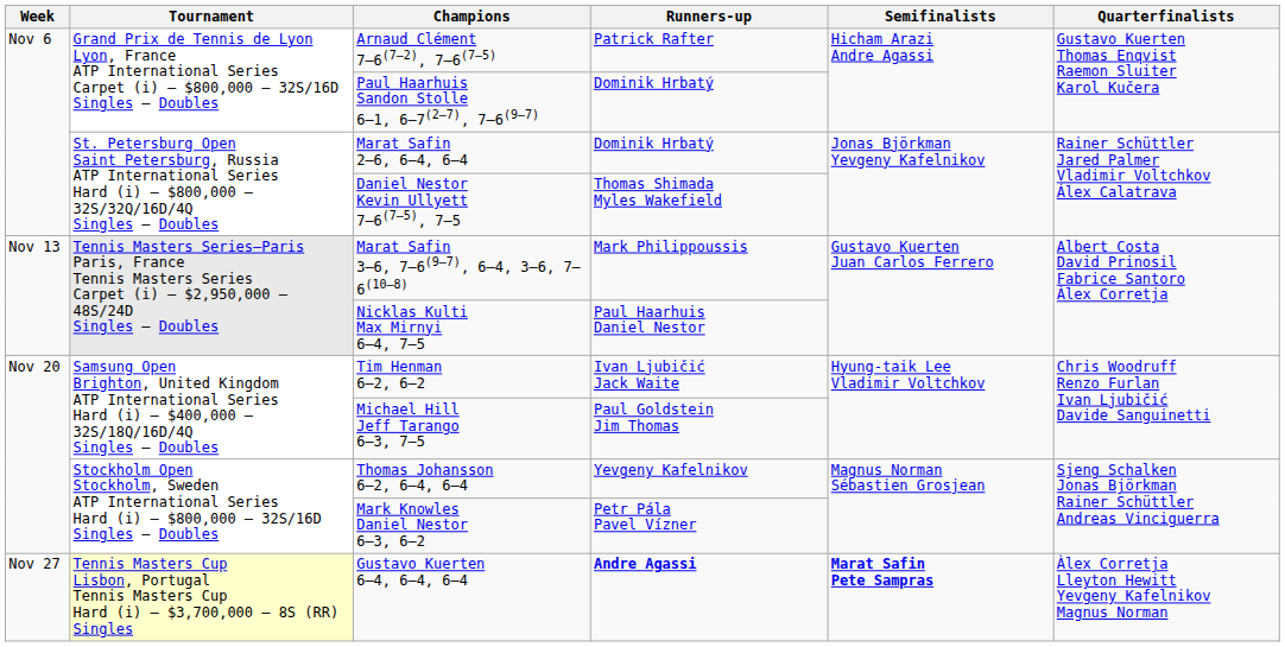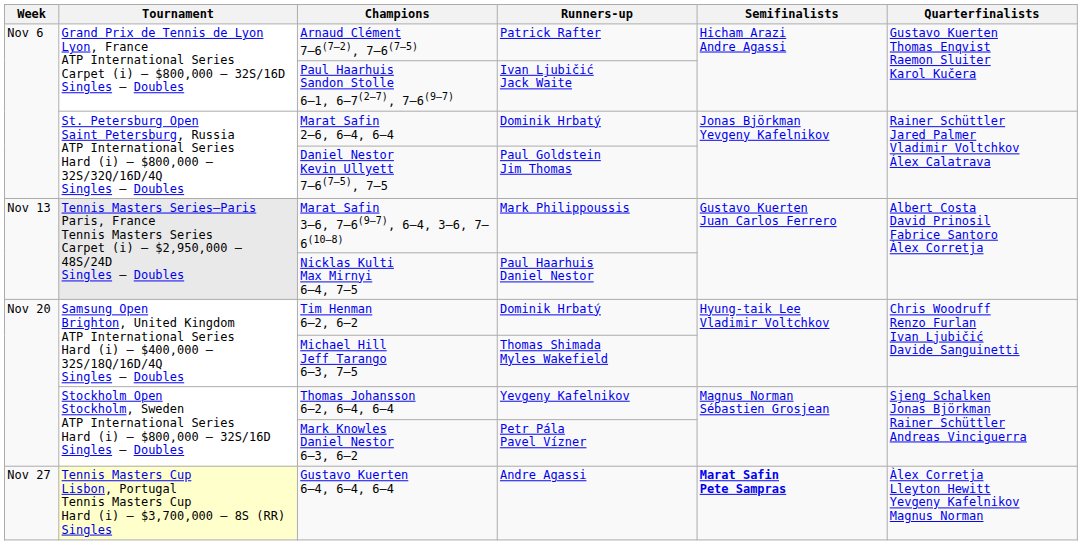 <table class=wikitable style=font-size:95%>
 <tr>
 <th style="width:50px;">Week</th>
 <th style="width:240px;">Tournament</th>
 <th style="width:200px;">Champions</th>
 <th style="width:200px;">Runners-up</th>
 <th style="width:190px;">Semifinalists</th>
 <th style="width:190px;">Quarterfinalists</th>
 </tr>
 <tr valign=top>
 <td rowspan=4>Nov 6</td>
 <td bgcolor=#ffffff rowspan=2><a href='#'>Grand Prix de Tennis de Lyon</a><br> <a href='#'>Lyon</a>, France<br>ATP International Series<br>Carpet (i) – $800,000 – 32S/16D<br><a href='#'>Singles</a> – <a href='#'>Doubles</a></td>
 <td> <a href='#'>Arnaud Clément</a><br>7–6<sup>(7–2)</sup>, 7–6<sup>(7–5)</sup></td>
 <td> <a href='#'>Patrick Rafter</a></td>
 <td rowspan=2> <a href='#'>Hicham Arazi</a><br> <a href='#'>Andre Agassi</a></td>
 <td rowspan=2> <a href='#'>Gustavo Kuerten</a><br> <a href='#'>Thomas Enqvist</a><br> <a href='#'>Raemon Sluiter</a><br> <a href='#'>Karol Kučera</a></td>
 </tr>
 <tr valign=top>
 <td> <a href='#'>Paul Haarhuis</a><br> <a href='#'>Sandon Stolle</a><br>6–1, 6–7<sup>(2–7)</sup>, 7–6<sup>(9–7)</sup></td>
-<td> <a href='#'>Dominik Hrbatý</a></td>
+<td> <a href='#'>Ivan Ljubičić</a><br> <a href='#'>Jack Waite</a></td>
 </tr>
 <tr valign=top>
 <td bgcolor=#ffffff rowspan=2><a href='#'>St. Petersburg Open</a><br> <a href='#'>Saint Petersburg</a>, Russia<br>ATP International Series<br>Hard (i) – $800,000 – 32S/32Q/16D/4Q<br><a href='#'>Singles</a> – <a href='#'>Doubles</a></td>
 <td> <a href='#'>Marat Safin</a><br>2–6, 6–4, 6–4</td>
 <td> <a href='#'>Dominik Hrbatý</a></td>
 <td rowspan=2> <a href='#'>Jonas Björkman</a><br> <a href='#'>Yevgeny Kafelnikov</a></td>
 <td rowspan=2> <a href='#'>Rainer Schüttler</a><br> <a href='#'>Jared Palmer</a><br> <a href='#'>Vladimir Voltchkov</a><br> <a href='#'>Álex Calatrava</a></td>
 </tr>
 <tr valign=top>
 <td> <a href='#'>Daniel Nestor</a><br> <a href='#'>Kevin Ullyett</a><br>7–6<sup>(7–5)</sup>, 7–5</td>
-<td> <a href='#'>Thomas Shimada</a><br> <a href='#'>Myles Wakefield</a></td>
+<td> <a href='#'>Paul Goldstein</a><br> <a href='#'>Jim Thomas</a></td>
 </tr>
 <tr valign=top>
 <td rowspan=2>Nov 13</td>
 <td style="background:#e9e9e9;" rowspan=2><a href='#'>Tennis Masters Series–Paris</a><br> Paris, France<br>Tennis Masters Series<br>Carpet (i) – $2,950,000 – 48S/24D<br><a href='#'>Singles</a> – <a href='#'>Doubles</a></td>
 <td> <a href='#'>Marat Safin</a><br>3–6, 7–6<sup>(9–7)</sup>, 6–4, 3–6, 7–6<sup>(10–8)</sup></td>
 <td> <a href='#'>Mark Philippoussis</a></td>
 <td rowspan=2> <a href='#'>Gustavo Kuerten</a><br> <a href='#'>Juan Carlos Ferrero</a></td>
 <td rowspan=2> <a href='#'>Albert Costa</a><br> <a href='#'>David Prinosil</a><br> <a href='#'>Fabrice Santoro</a><br> <a href='#'>Àlex Corretja</a></td>
 </tr>
 <tr valign=top>
 <td> <a href='#'>Nicklas Kulti</a><br> <a href='#'>Max Mirnyi</a><br>6–4, 7–5</td>
 <td> <a href='#'>Paul Haarhuis</a><br> <a href='#'>Daniel Nestor</a></td>
 </tr>
 <tr valign=top>
 <td rowspan=4>Nov 20</td>
 <td bgcolor=#ffffff rowspan=2><a href='#'>Samsung Open</a><br> <a href='#'>Brighton</a>, United Kingdom<br>ATP International Series<br>Hard (i) – $400,000 – 32S/18Q/16D/4Q<br><a href='#'>Singles</a> – <a href='#'>Doubles</a></td>
 <td> <a href='#'>Tim Henman</a><br>6–2, 6–2</td>
-<td> <a href='#'>Ivan Ljubičić</a><br> <a href='#'>Jack Waite</a></td>
+<td> <a href='#'>Dominik Hrbatý</a></td>
 <td rowspan=2> <a href='#'>Hyung-taik Lee</a><br> <a href='#'>Vladimir Voltchkov</a></td>
 <td rowspan=2> <a href='#'>Chris Woodruff</a><br> <a href='#'>Renzo Furlan</a><br> <a href='#'>Ivan Ljubičić</a><br> <a href='#'>Davide Sanguinetti</a></td>
 </tr>
 <tr valign=top>
 <td> <a href='#'>Michael Hill</a><br> <a href='#'>Jeff Tarango</a><br>6–3, 7–5</td>
-<td> <a href='#'>Paul Goldstein</a><br> <a href='#'>Jim Thomas</a></td>
+<td> <a href='#'>Thomas Shimada</a><br> <a href='#'>Myles Wakefield</a></td>
 </tr>
 <tr valign=top>
 <td bgcolor=#ffffff rowspan=2><a href='#'>Stockholm Open</a><br>  <a href='#'>Stockholm</a>, Sweden<br>ATP International Series<br>Hard (i) – $800,000 – 32S/16D<br><a href='#'>Singles</a> – <a href='#'>Doubles</a></td>
 <td> <a href='#'>Thomas Johansson</a><br>6–2, 6–4, 6–4</td>
 <td> <a href='#'>Yevgeny Kafelnikov</a></td>
 <td rowspan=2> <a href='#'>Magnus Norman</a><br> <a href='#'>Sébastien Grosjean</a></td>
 <td rowspan=2> <a href='#'>Sjeng Schalken</a><br> <a href='#'>Jonas Björkman</a><br> <a href='#'>Rainer Schüttler</a><br> <a href='#'>Andreas Vinciguerra</a></td>
 </tr>
 <tr valign=top>
 <td> <a href='#'>Mark Knowles</a><br> <a href='#'>Daniel Nestor</a><br>6–3, 6–2</td>
 <td> <a href='#'>Petr Pála</a><br> <a href='#'>Pavel Vízner</a></td>
 </tr>
 <tr valign=top>
 <td rowspan=1>Nov 27</td>
 <td bgcolor=#FFFFCC rowspan=1><a href='#'>Tennis Masters Cup</a><br> <a href='#'>Lisbon</a>, Portugal<br>Tennis Masters Cup<br>Hard (i) – $3,700,000 – 8S (RR)<br><a href='#'>Singles</a></td>
 <td> <a href='#'>Gustavo Kuerten</a><br>6–4, 6–4, 6–4</td>
-<td><strong> <a href='#'>Andre Agassi</a></strong></td>
+<td> <a href='#'>Andre Agassi</a></td>
 <td><strong> <a href='#'>Marat Safin</a><br> <a href='#'>Pete Sampras</a></strong></td>
 <td> <a href='#'>Àlex Corretja</a><br> <a href='#'>Lleyton Hewitt</a><br> <a href='#'>Yevgeny Kafelnikov</a><br> <a href='#'>Magnus Norman</a></td>
 </tr>
 </table>
